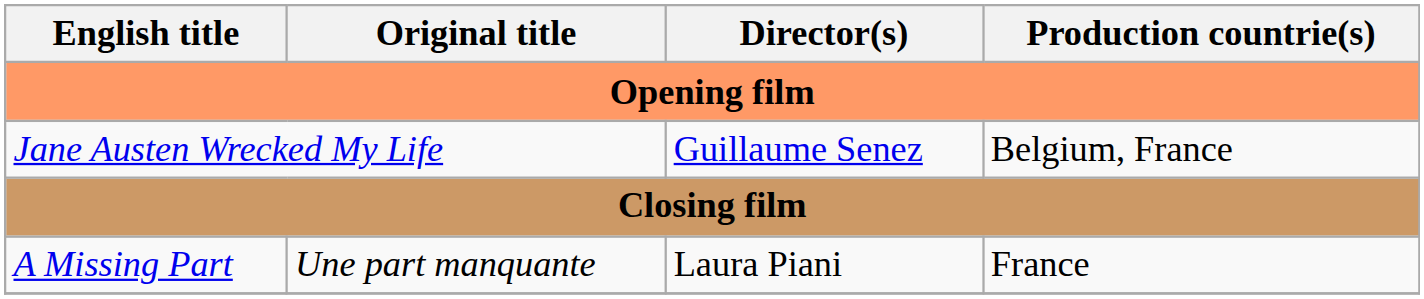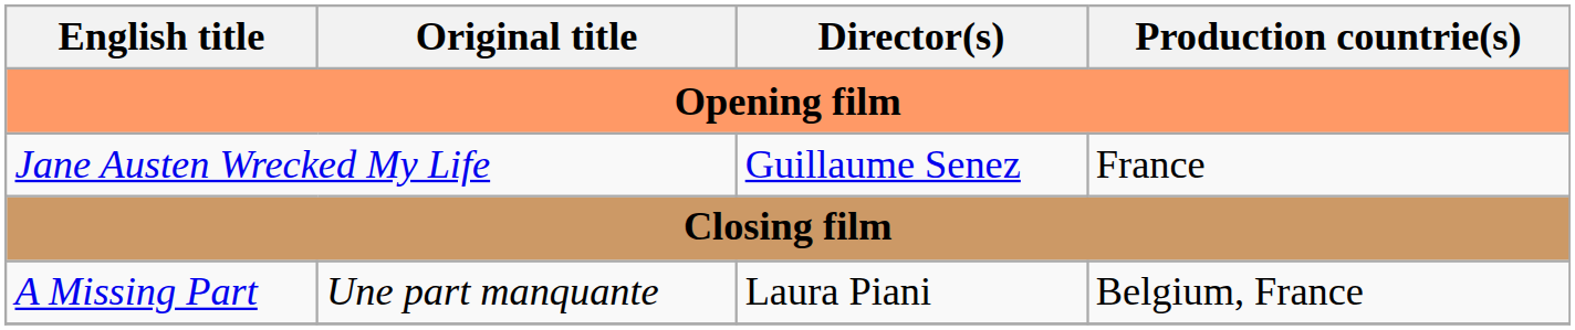 <table class="sortable wikitable" style="width:100%; margin-bottom:4px" cellpadding="5">
 <tr>
 <th scope="col">English title</th>
 <th scope="col">Original title</th>
 <th scope="col">Director(s)</th>
 <th scope="col">Production countrie(s)</th>
 </tr>
 <tr>
 <th colspan="5" style="background:#FF9966">Opening film</th>
 </tr>
 <tr>
 <td colspan=2><em><a href='#'>Jane Austen Wrecked My Life</a></em></td>
 <td><a href='#'>Guillaume Senez</a></td>
-<td>Belgium, France</td>
+<td>France</td>
 </tr>
 <tr>
 <th colspan="5" style="background:#CC9966">Closing film</th>
 </tr>
 <tr>
 <td><em><a href='#'>A Missing Part</a></em></td>
 <td><em>Une part manquante</em></td>
 <td>Laura Piani</td>
-<td>France</td>
+<td>Belgium, France</td>
 </tr>
 <tr>
 </tr>
 </table>
